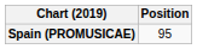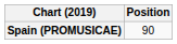 <table class="wikitable plainrowheaders" style="text-align:center">
 <tr>
 <th scope="col">Chart (2019)</th>
 <th scope="col">Position</th>
 </tr>
 <tr>
 <th scope="row">Spain (PROMUSICAE)</th>
-<td>95</td>
+<td>90</td>
 </tr>
 </table>
